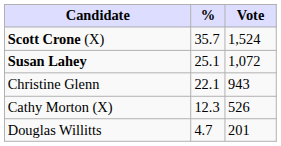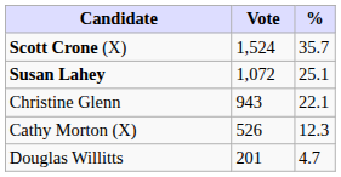 <table class="wikitable">
 <tr>
 <th style="background:#ddf; width:200px;">Candidate</th>
+<th style="background:#ddf; width:50px;">Vote</th>
 <th style="background:#ddf; width:30px;">%</th>
-<th style="background:#ddf; width:50px;">Vote</th>
 </tr>
 <tr>
 <td><strong>Scott Crone</strong> (X)</td>
+<td>1,524</td>
 <td>35.7</td>
-<td>1,524</td>
 </tr>
 <tr>
 <td><strong>Susan Lahey</strong></td>
+<td>1,072</td>
 <td>25.1</td>
-<td>1,072</td>
 </tr>
 <tr>
 <td>Christine Glenn</td>
+<td>943</td>
 <td>22.1</td>
-<td>943</td>
 </tr>
 <tr>
 <td>Cathy Morton (X)</td>
+<td>526</td>
 <td>12.3</td>
-<td>526</td>
 </tr>
 <tr>
 <td>Douglas Willitts</td>
+<td>201</td>
 <td>4.7</td>
-<td>201</td>
 </tr>
 </table>
